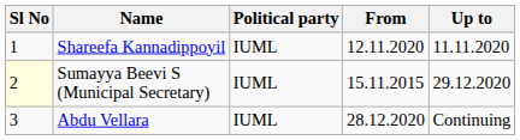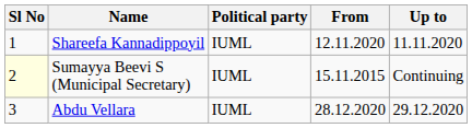 <table class="wikitable">
 <tr>
 <th>Sl No</th>
 <th>Name</th>
 <th>Political party</th>
 <th>From</th>
 <th>Up to</th>
 </tr>
 <tr>
 <td>1</td>
 <td><a href='#'>Shareefa Kannadippoyil</a></td>
 <td>IUML</td>
 <td>12.11.2020</td>
 <td>11.11.2020</td>
 </tr>
 <tr>
 <td style="background: lightyellow;">2</td>
 <td>Sumayya Beevi S<br>(Municipal Secretary)</td>
 <td>IUML</td>
 <td>15.11.2015</td>
-<td>29.12.2020</td>
+<td>Continuing</td>
 </tr>
 <tr>
 <td>3</td>
 <td><a href='#'>Abdu Vellara</a></td>
 <td>IUML</td>
 <td>28.12.2020</td>
-<td>Continuing</td>
+<td>29.12.2020</td>
 </tr>
 </table>
